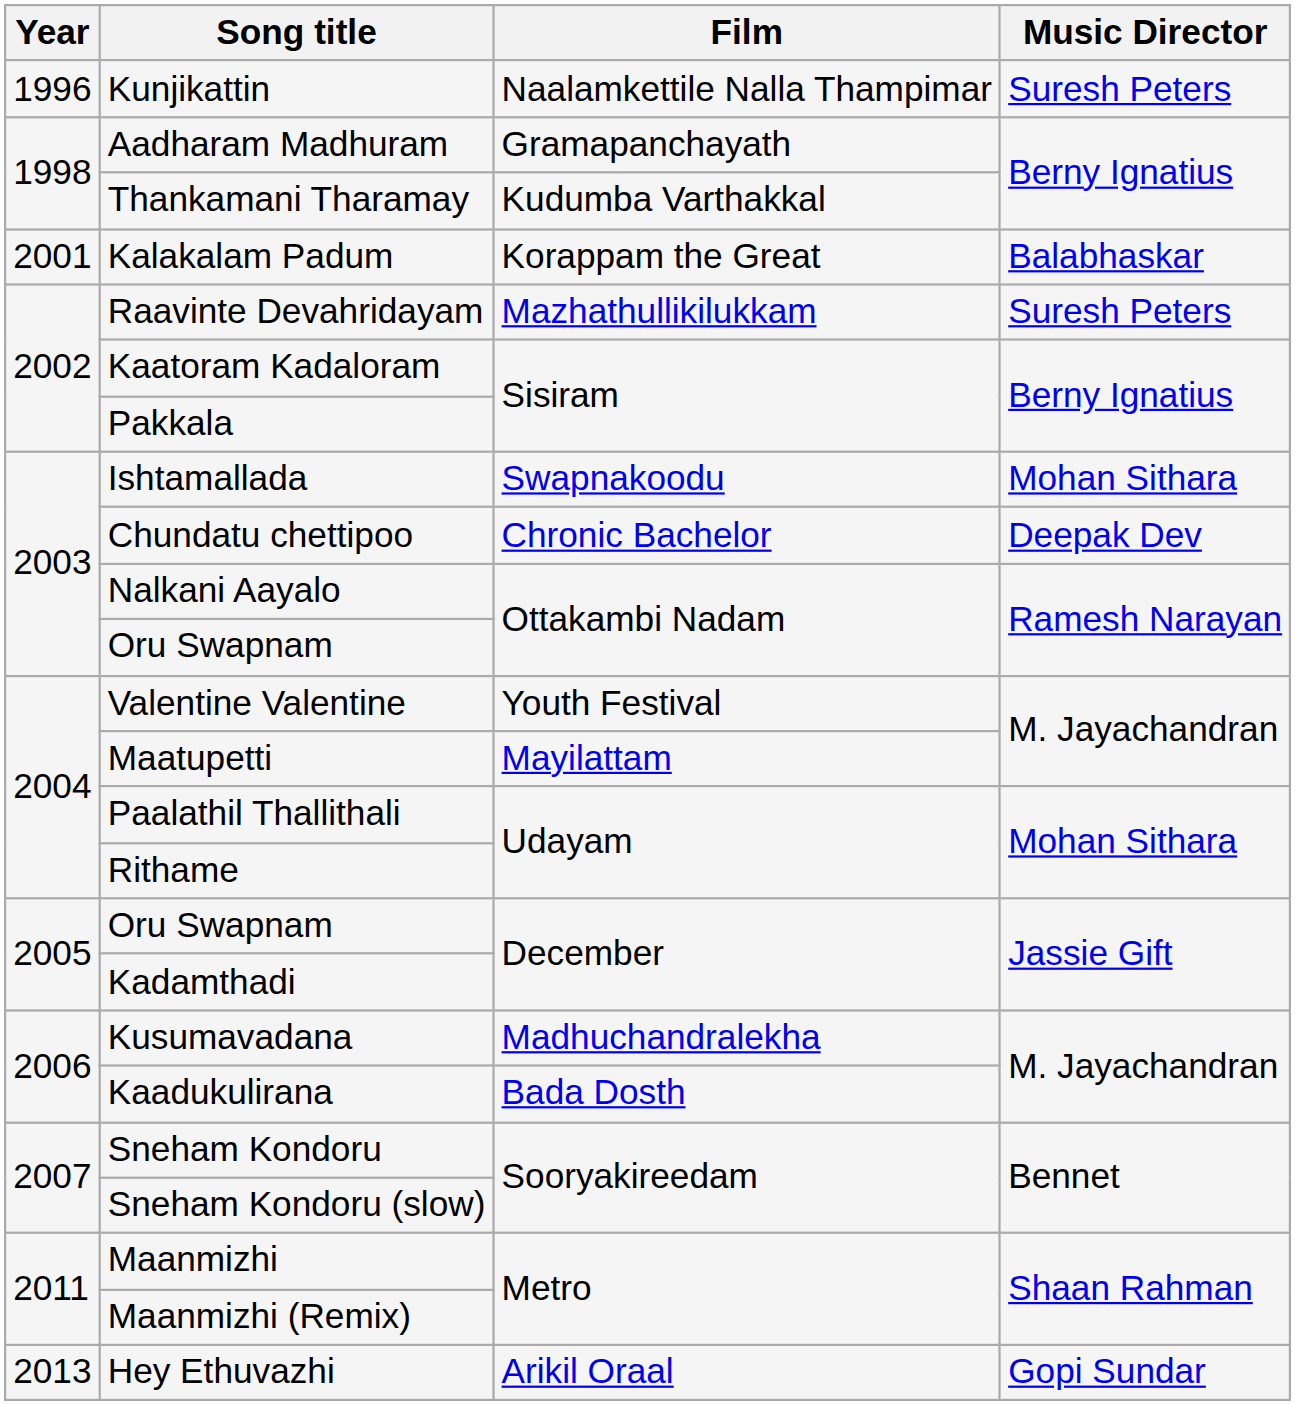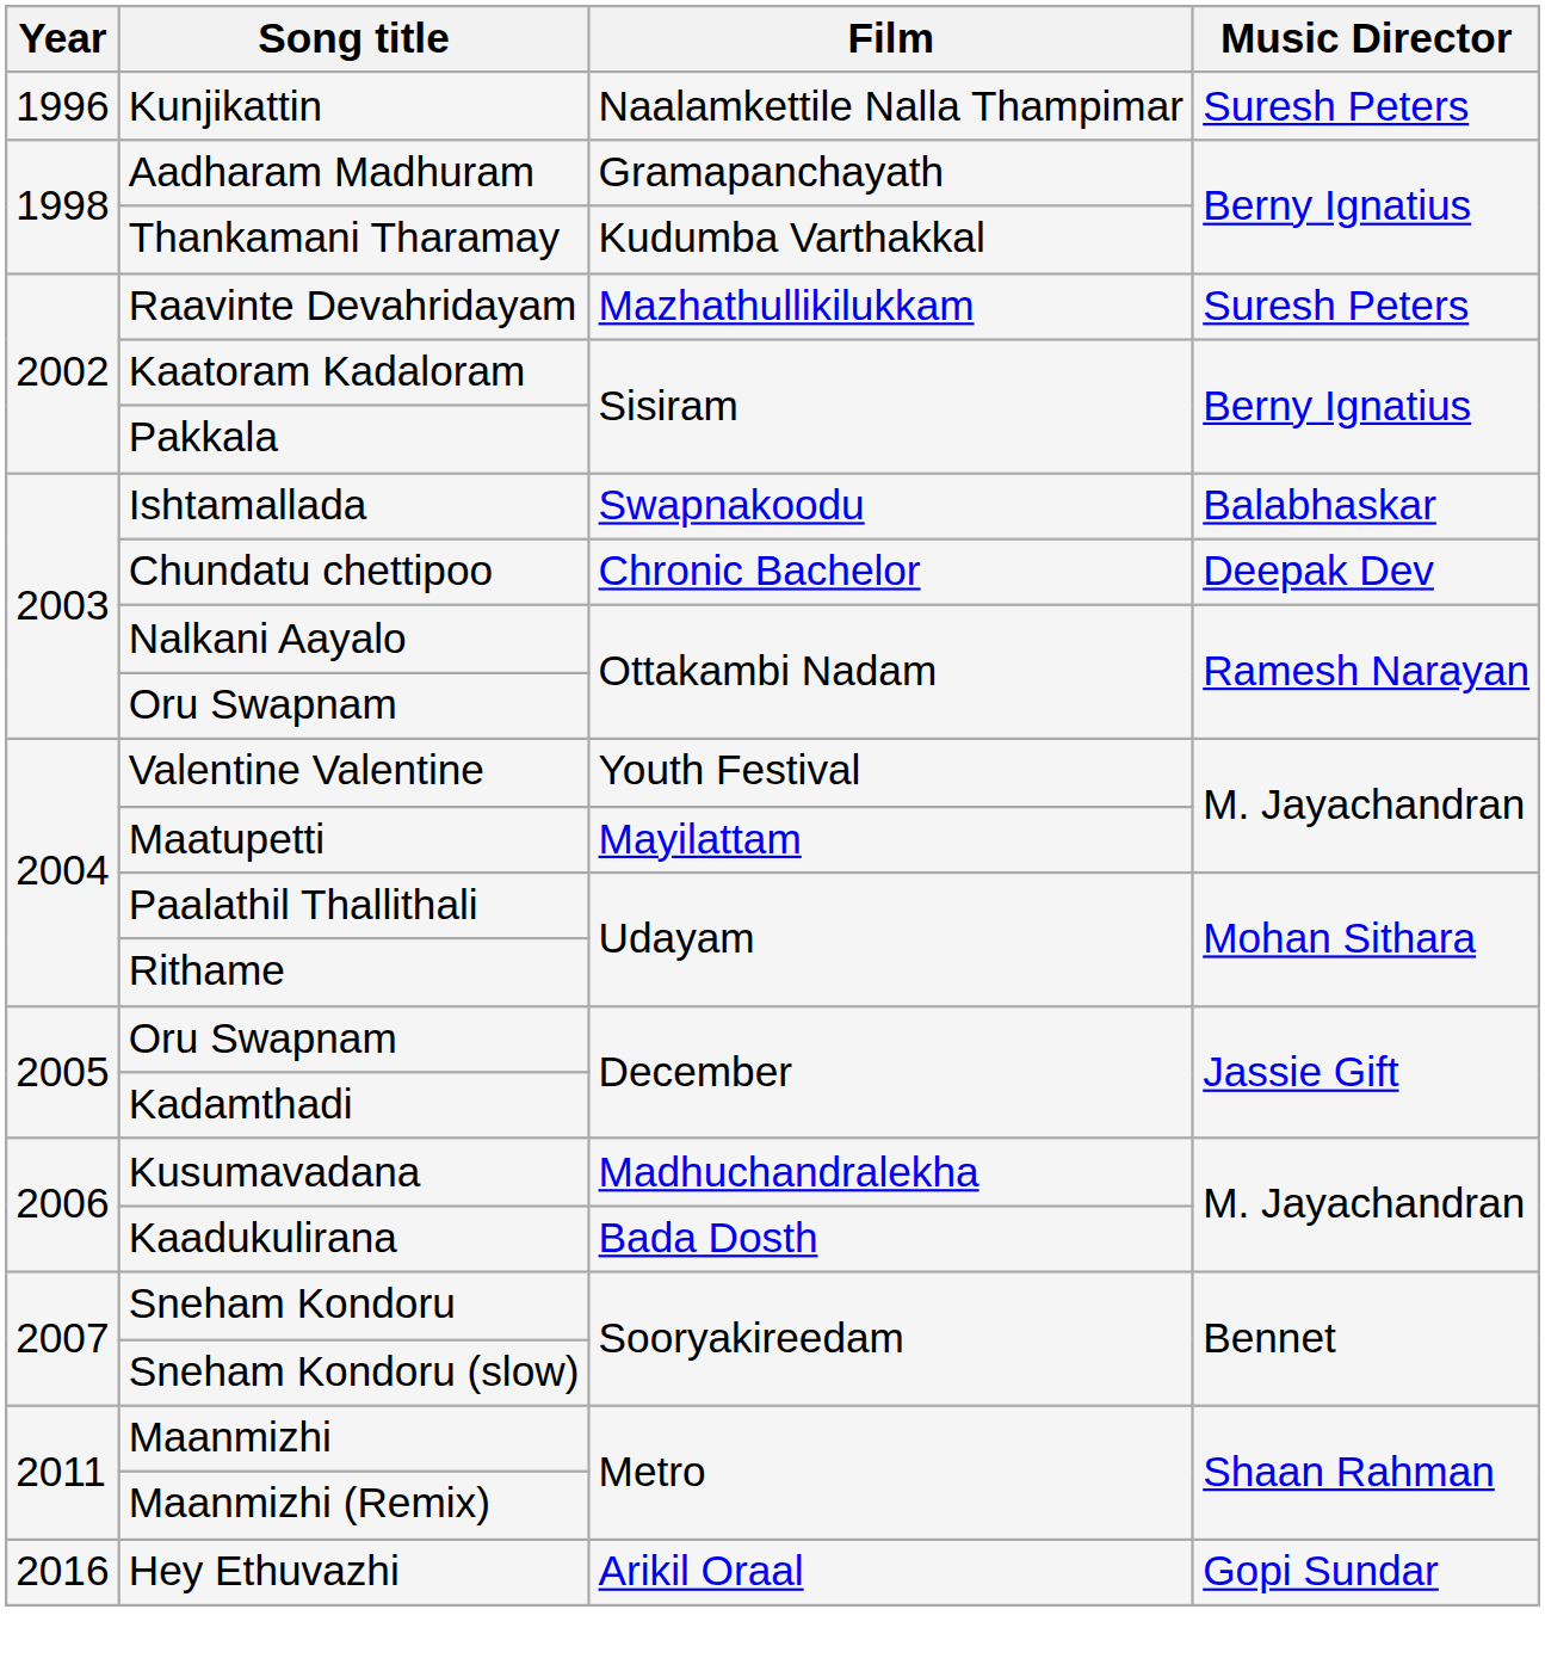 <table class="wikitable sortable" style="background:#f5f5f5;">
 <tr>
 <th>Year</th>
 <th>Song title</th>
 <th>Film</th>
 <th>Music Director</th>
 </tr>
 <tr>
 <td>1996</td>
 <td>Kunjikattin</td>
 <td>Naalamkettile Nalla Thampimar</td>
 <td><a href='#'>Suresh Peters</a></td>
 </tr>
 <tr>
 <td rowspan=2>1998</td>
 <td>Aadharam Madhuram</td>
 <td>Gramapanchayath</td>
 <td rowspan=2><a href='#'>Berny Ignatius</a></td>
 </tr>
 <tr>
 <td>Thankamani Tharamay</td>
 <td>Kudumba Varthakkal</td>
 </tr>
 <tr>
-<td>2001</td>
-<td>Kalakalam Padum</td>
-<td>Korappam the Great</td>
-<td><a href='#'>Balabhaskar</a></td>
-</tr>
-<tr>
 <td rowspan=3>2002</td>
 <td>Raavinte Devahridayam</td>
 <td><a href='#'>Mazhathullikilukkam</a></td>
 <td><a href='#'>Suresh Peters</a></td>
 </tr>
 <tr>
 <td>Kaatoram Kadaloram</td>
 <td Rowspan=2>Sisiram</td>
 <td rowspan=2><a href='#'>Berny Ignatius</a></td>
 </tr>
 <tr>
 <td>Pakkala</td>
 </tr>
 <tr>
 <td rowspan=4>2003</td>
 <td>Ishtamallada</td>
 <td><a href='#'>Swapnakoodu</a></td>
-<td><a href='#'>Mohan Sithara</a></td>
+<td><a href='#'>Balabhaskar</a></td>
 </tr>
 <tr>
 <td>Chundatu chettipoo</td>
 <td><a href='#'>Chronic Bachelor</a></td>
 <td><a href='#'>Deepak Dev</a></td>
 </tr>
 <tr>
 <td>Nalkani Aayalo</td>
 <td rowspan=2>Ottakambi Nadam</td>
 <td rowspan=2><a href='#'>Ramesh Narayan</a></td>
 </tr>
 <tr>
 <td>Oru Swapnam</td>
 </tr>
 <tr>
 <td rowspan=4>2004</td>
 <td>Valentine Valentine</td>
 <td>Youth Festival</td>
 <td rowspan=2>M. Jayachandran</td>
 </tr>
 <tr>
 <td>Maatupetti</td>
 <td><a href='#'>Mayilattam</a></td>
 </tr>
 <tr>
 <td>Paalathil Thallithali</td>
 <td rowspan=2>Udayam</td>
 <td Rowspan=2><a href='#'>Mohan Sithara</a></td>
 </tr>
 <tr>
 <td>Rithame</td>
 </tr>
 <tr>
 <td rowspan=2>2005</td>
 <td>Oru Swapnam</td>
 <td rowspan=2>December</td>
 <td rowspan=2><a href='#'>Jassie Gift</a></td>
 </tr>
 <tr>
 <td>Kadamthadi</td>
 </tr>
 <tr>
 <td rowspan=2>2006</td>
 <td>Kusumavadana</td>
 <td><a href='#'>Madhuchandralekha</a></td>
 <td rowspan=2>M. Jayachandran</td>
 </tr>
 <tr>
 <td>Kaadukulirana</td>
 <td><a href='#'>Bada Dosth</a></td>
 </tr>
 <tr>
 <td rowspan=2>2007</td>
 <td>Sneham Kondoru</td>
 <td rowspan=2>Sooryakireedam</td>
 <td rowspan=2>Bennet</td>
 </tr>
 <tr>
 <td>Sneham Kondoru (slow)</td>
 </tr>
 <tr>
 <td rowspan=2>2011</td>
 <td>Maanmizhi</td>
 <td rowspan=2>Metro</td>
 <td rowspan=2><a href='#'>Shaan Rahman</a></td>
 </tr>
 <tr>
 <td>Maanmizhi (Remix)</td>
 </tr>
 <tr>
-<td>2013</td>
+<td>2016</td>
 <td>Hey Ethuvazhi</td>
 <td><a href='#'>Arikil Oraal</a></td>
 <td><a href='#'>Gopi Sundar</a></td>
 </tr>
 </table>
